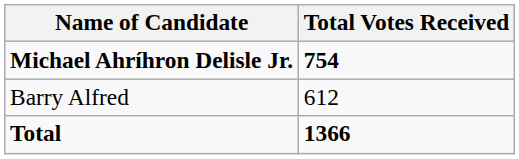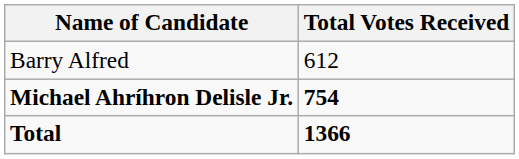 <table class="wikitable">
 <tr>
 <th>Name of Candidate</th>
 <th>Total Votes Received</th>
 </tr>
 <tr>
+<td>Barry Alfred</td>
+<td>612</td>
+</tr>
+<tr>
 <td><strong>Michael Ahríhron Delisle Jr.</strong></td>
 <td><strong>754</strong></td>
-</tr>
-<tr>
-<td>Barry Alfred</td>
-<td>612</td>
 </tr>
 <tr>
 <td><strong>Total</strong></td>
 <td><strong>1366</strong></td>
 </tr>
 </table>
